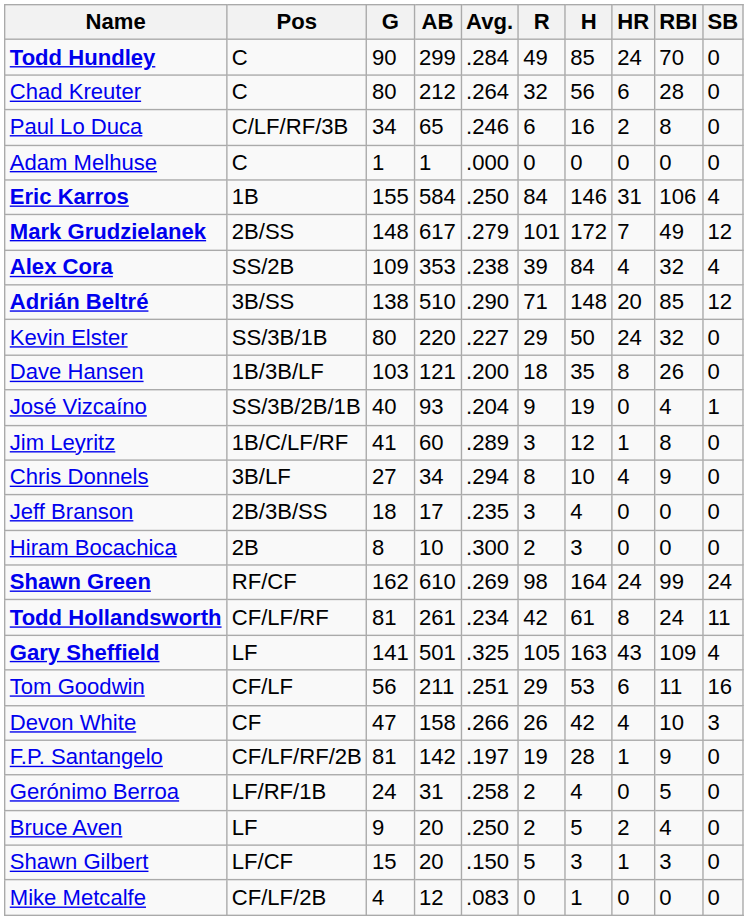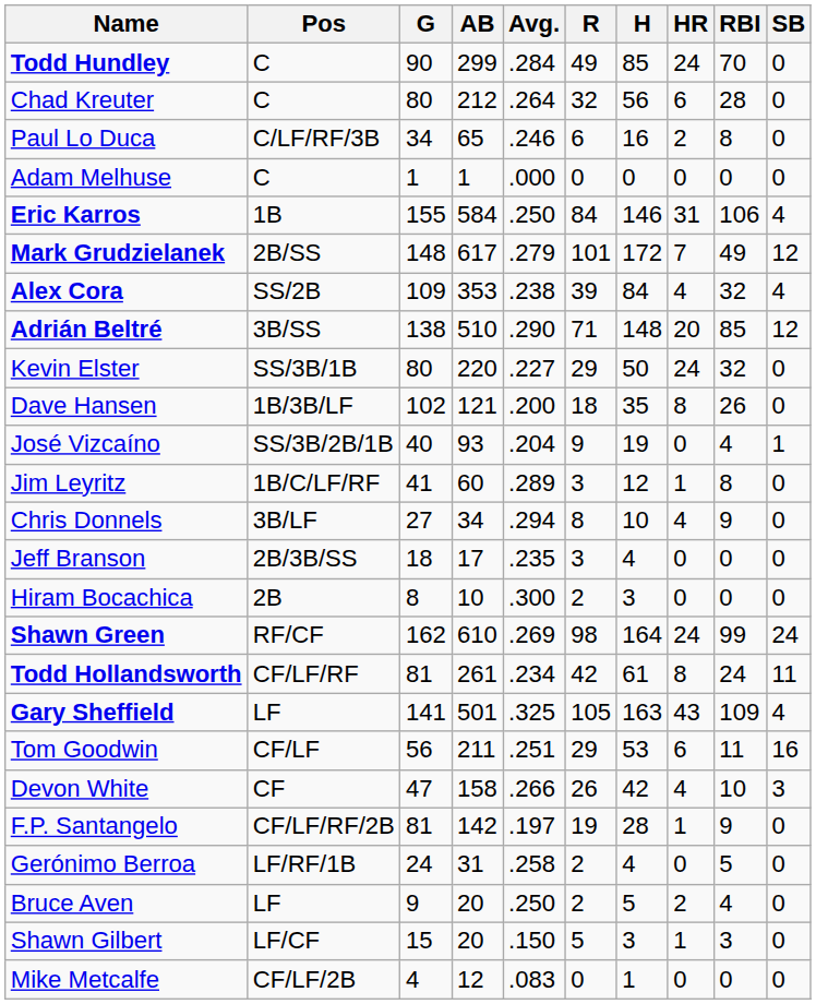 <table class="wikitable sortable" style="text-align:left">
 <tr>
 <th>Name</th>
 <th>Pos</th>
 <th>G</th>
 <th>AB</th>
 <th>Avg.</th>
 <th>R</th>
 <th>H</th>
 <th>HR</th>
 <th>RBI</th>
 <th>SB</th>
 </tr>
 <tr>
 <td><strong><a href='#'>Todd Hundley</a></strong></td>
 <td>C</td>
 <td>90</td>
 <td>299</td>
 <td>.284</td>
 <td>49</td>
 <td>85</td>
 <td>24</td>
 <td>70</td>
 <td>0</td>
 </tr>
 <tr>
 <td><a href='#'>Chad Kreuter</a></td>
 <td>C</td>
 <td>80</td>
 <td>212</td>
 <td>.264</td>
 <td>32</td>
 <td>56</td>
 <td>6</td>
 <td>28</td>
 <td>0</td>
 </tr>
 <tr>
 <td><a href='#'>Paul Lo Duca</a></td>
 <td>C/LF/RF/3B</td>
 <td>34</td>
 <td>65</td>
 <td>.246</td>
 <td>6</td>
 <td>16</td>
 <td>2</td>
 <td>8</td>
 <td>0</td>
 </tr>
 <tr>
 <td><a href='#'>Adam Melhuse</a></td>
 <td>C</td>
 <td>1</td>
 <td>1</td>
 <td>.000</td>
 <td>0</td>
 <td>0</td>
 <td>0</td>
 <td>0</td>
 <td>0</td>
 </tr>
 <tr>
 <td><strong><a href='#'>Eric Karros</a></strong></td>
 <td>1B</td>
 <td>155</td>
 <td>584</td>
 <td>.250</td>
 <td>84</td>
 <td>146</td>
 <td>31</td>
 <td>106</td>
 <td>4</td>
 </tr>
 <tr>
 <td><strong><a href='#'>Mark Grudzielanek</a></strong></td>
 <td>2B/SS</td>
 <td>148</td>
 <td>617</td>
 <td>.279</td>
 <td>101</td>
 <td>172</td>
 <td>7</td>
 <td>49</td>
 <td>12</td>
 </tr>
 <tr>
 <td><strong><a href='#'>Alex Cora</a></strong></td>
 <td>SS/2B</td>
 <td>109</td>
 <td>353</td>
 <td>.238</td>
 <td>39</td>
 <td>84</td>
 <td>4</td>
 <td>32</td>
 <td>4</td>
 </tr>
 <tr>
 <td><strong><a href='#'>Adrián Beltré</a></strong></td>
 <td>3B/SS</td>
 <td>138</td>
 <td>510</td>
 <td>.290</td>
 <td>71</td>
 <td>148</td>
 <td>20</td>
 <td>85</td>
 <td>12</td>
 </tr>
 <tr>
 <td><a href='#'>Kevin Elster</a></td>
 <td>SS/3B/1B</td>
 <td>80</td>
 <td>220</td>
 <td>.227</td>
 <td>29</td>
 <td>50</td>
 <td>24</td>
 <td>32</td>
 <td>0</td>
 </tr>
 <tr>
 <td><a href='#'>Dave Hansen</a></td>
 <td>1B/3B/LF</td>
-<td>103</td>
+<td>102</td>
 <td>121</td>
 <td>.200</td>
 <td>18</td>
 <td>35</td>
 <td>8</td>
 <td>26</td>
 <td>0</td>
 </tr>
 <tr>
 <td><a href='#'>José Vizcaíno</a></td>
 <td>SS/3B/2B/1B</td>
 <td>40</td>
 <td>93</td>
 <td>.204</td>
 <td>9</td>
 <td>19</td>
 <td>0</td>
 <td>4</td>
 <td>1</td>
 </tr>
 <tr>
 <td><a href='#'>Jim Leyritz</a></td>
 <td>1B/C/LF/RF</td>
 <td>41</td>
 <td>60</td>
 <td>.289</td>
 <td>3</td>
 <td>12</td>
 <td>1</td>
 <td>8</td>
 <td>0</td>
 </tr>
 <tr>
 <td><a href='#'>Chris Donnels</a></td>
 <td>3B/LF</td>
 <td>27</td>
 <td>34</td>
 <td>.294</td>
 <td>8</td>
 <td>10</td>
 <td>4</td>
 <td>9</td>
 <td>0</td>
 </tr>
 <tr>
 <td><a href='#'>Jeff Branson</a></td>
 <td>2B/3B/SS</td>
 <td>18</td>
 <td>17</td>
 <td>.235</td>
 <td>3</td>
 <td>4</td>
 <td>0</td>
 <td>0</td>
 <td>0</td>
 </tr>
 <tr>
 <td><a href='#'>Hiram Bocachica</a></td>
 <td>2B</td>
 <td>8</td>
 <td>10</td>
 <td>.300</td>
 <td>2</td>
 <td>3</td>
 <td>0</td>
 <td>0</td>
 <td>0</td>
 </tr>
 <tr>
 <td><strong><a href='#'>Shawn Green</a></strong></td>
 <td>RF/CF</td>
 <td>162</td>
 <td>610</td>
 <td>.269</td>
 <td>98</td>
 <td>164</td>
 <td>24</td>
 <td>99</td>
 <td>24</td>
 </tr>
 <tr>
 <td><strong><a href='#'>Todd Hollandsworth</a></strong></td>
 <td>CF/LF/RF</td>
 <td>81</td>
 <td>261</td>
 <td>.234</td>
 <td>42</td>
 <td>61</td>
 <td>8</td>
 <td>24</td>
 <td>11</td>
 </tr>
 <tr>
 <td><strong><a href='#'>Gary Sheffield</a></strong></td>
 <td>LF</td>
 <td>141</td>
 <td>501</td>
 <td>.325</td>
 <td>105</td>
 <td>163</td>
 <td>43</td>
 <td>109</td>
 <td>4</td>
 </tr>
 <tr>
 <td><a href='#'>Tom Goodwin</a></td>
 <td>CF/LF</td>
 <td>56</td>
 <td>211</td>
 <td>.251</td>
 <td>29</td>
 <td>53</td>
 <td>6</td>
 <td>11</td>
 <td>16</td>
 </tr>
 <tr>
 <td><a href='#'>Devon White</a></td>
 <td>CF</td>
 <td>47</td>
 <td>158</td>
 <td>.266</td>
 <td>26</td>
 <td>42</td>
 <td>4</td>
 <td>10</td>
 <td>3</td>
 </tr>
 <tr>
 <td><a href='#'>F.P. Santangelo</a></td>
 <td>CF/LF/RF/2B</td>
 <td>81</td>
 <td>142</td>
 <td>.197</td>
 <td>19</td>
 <td>28</td>
 <td>1</td>
 <td>9</td>
 <td>0</td>
 </tr>
 <tr>
 <td><a href='#'>Gerónimo Berroa</a></td>
 <td>LF/RF/1B</td>
 <td>24</td>
 <td>31</td>
 <td>.258</td>
 <td>2</td>
 <td>4</td>
 <td>0</td>
 <td>5</td>
 <td>0</td>
 </tr>
 <tr>
 <td><a href='#'>Bruce Aven</a></td>
 <td>LF</td>
 <td>9</td>
 <td>20</td>
 <td>.250</td>
 <td>2</td>
 <td>5</td>
 <td>2</td>
 <td>4</td>
 <td>0</td>
 </tr>
 <tr>
 <td><a href='#'>Shawn Gilbert</a></td>
 <td>LF/CF</td>
 <td>15</td>
 <td>20</td>
 <td>.150</td>
 <td>5</td>
 <td>3</td>
 <td>1</td>
 <td>3</td>
 <td>0</td>
 </tr>
 <tr>
 <td><a href='#'>Mike Metcalfe</a></td>
 <td>CF/LF/2B</td>
 <td>4</td>
 <td>12</td>
 <td>.083</td>
 <td>0</td>
 <td>1</td>
 <td>0</td>
 <td>0</td>
 <td>0</td>
 </tr>
 <tr>
 </tr>
 </table>
